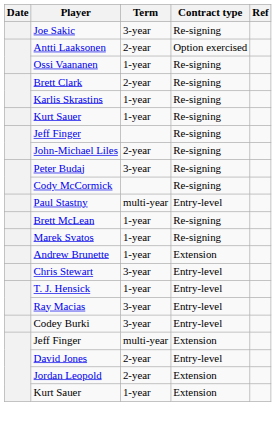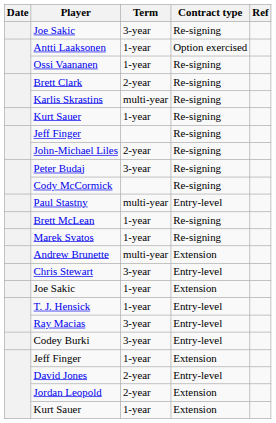 <table class="wikitable plainrowheaders">
 <tr style="background:#ddd; text-align:center;">
 <th>Date</th>
 <th>Player</th>
 <th>Term</th>
 <th>Contract type</th>
 <th>Ref</th>
 </tr>
 <tr>
 <th scope="row"></th>
 <td><a href='#'>Joe Sakic</a></td>
 <td>3-year</td>
 <td>Re-signing</td>
 <td></td>
 </tr>
 <tr>
 <th scope="row" rowspan=2></th>
 <td><a href='#'>Antti Laaksonen</a></td>
-<td>2-year</td>
+<td>1-year</td>
 <td>Option exercised</td>
 <td></td>
 </tr>
 <tr>
 <td><a href='#'>Ossi Vaananen</a></td>
 <td>1-year</td>
 <td>Re-signing</td>
 <td></td>
 </tr>
 <tr>
 <th scope="row" rowspan=2></th>
 <td><a href='#'>Brett Clark</a></td>
 <td>2-year</td>
 <td>Re-signing</td>
 <td></td>
 </tr>
 <tr>
 <td><a href='#'>Karlis Skrastins</a></td>
-<td>1-year</td>
+<td>multi-year</td>
 <td>Re-signing</td>
 <td></td>
 </tr>
 <tr>
 <th scope="row"></th>
 <td><a href='#'>Kurt Sauer</a></td>
 <td>1-year</td>
 <td>Re-signing</td>
 <td></td>
 </tr>
 <tr>
 <th scope="row" rowspan=2></th>
 <td><a href='#'>Jeff Finger</a></td>
 <td></td>
 <td>Re-signing</td>
 <td></td>
 </tr>
 <tr>
 <td><a href='#'>John-Michael Liles</a></td>
 <td>2-year</td>
 <td>Re-signing</td>
 <td></td>
 </tr>
 <tr>
 <th scope="row" rowspan=2></th>
 <td><a href='#'>Peter Budaj</a></td>
 <td>3-year</td>
 <td>Re-signing</td>
 <td></td>
 </tr>
 <tr>
 <td><a href='#'>Cody McCormick</a></td>
 <td></td>
 <td>Re-signing</td>
 <td></td>
 </tr>
 <tr>
 <th scope="row"></th>
 <td><a href='#'>Paul Stastny</a></td>
 <td>multi-year</td>
 <td>Entry-level</td>
 <td></td>
 </tr>
 <tr>
 <th scope="row"></th>
 <td><a href='#'>Brett McLean</a></td>
 <td>1-year</td>
 <td>Re-signing</td>
 <td></td>
 </tr>
 <tr>
 <th scope="row"></th>
 <td><a href='#'>Marek Svatos</a></td>
 <td>1-year</td>
 <td>Re-signing</td>
 <td></td>
 </tr>
 <tr>
 <th scope="row"></th>
 <td><a href='#'>Andrew Brunette</a></td>
-<td>1-year</td>
+<td>multi-year</td>
 <td>Extension</td>
 <td></td>
 </tr>
 <tr>
 <th scope="row"></th>
 <td><a href='#'>Chris Stewart</a></td>
 <td>3-year</td>
 <td>Entry-level</td>
+<td></td>
+</tr>
+<tr>
+<th scope="row"></th>
+<td>Joe Sakic</td>
+<td>1-year</td>
+<td>Extension</td>
 <td></td>
 </tr>
 <tr>
 <th scope="row" rowspan=2></th>
 <td><a href='#'>T. J. Hensick</a></td>
 <td>1-year</td>
 <td>Entry-level</td>
 <td></td>
 </tr>
 <tr>
 <td><a href='#'>Ray Macias</a></td>
 <td>3-year</td>
 <td>Entry-level</td>
 <td></td>
 </tr>
 <tr>
 <th scope="row"></th>
 <td>Codey Burki</td>
 <td>3-year</td>
 <td>Entry-level</td>
 <td></td>
 </tr>
 <tr>
 <th scope="row" rowspan=4></th>
 <td>Jeff Finger</td>
-<td>multi-year</td>
+<td>1-year</td>
 <td>Extension</td>
 <td></td>
 </tr>
 <tr>
 <td><a href='#'>David Jones</a></td>
 <td>2-year</td>
 <td>Entry-level</td>
 <td></td>
 </tr>
 <tr>
 <td><a href='#'>Jordan Leopold</a></td>
 <td>2-year</td>
 <td>Extension</td>
 <td></td>
 </tr>
 <tr>
 <td>Kurt Sauer</td>
 <td>1-year</td>
 <td>Extension</td>
 <td></td>
 </tr>
 </table>
